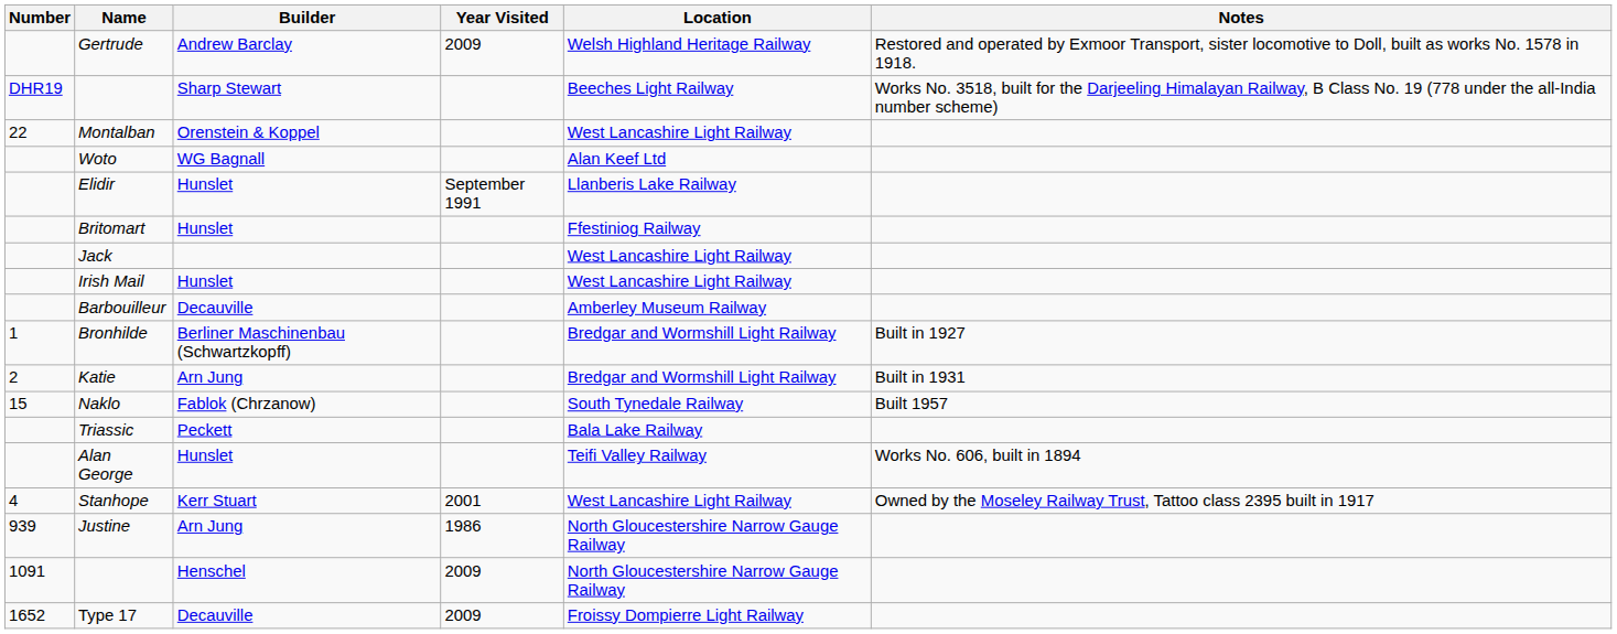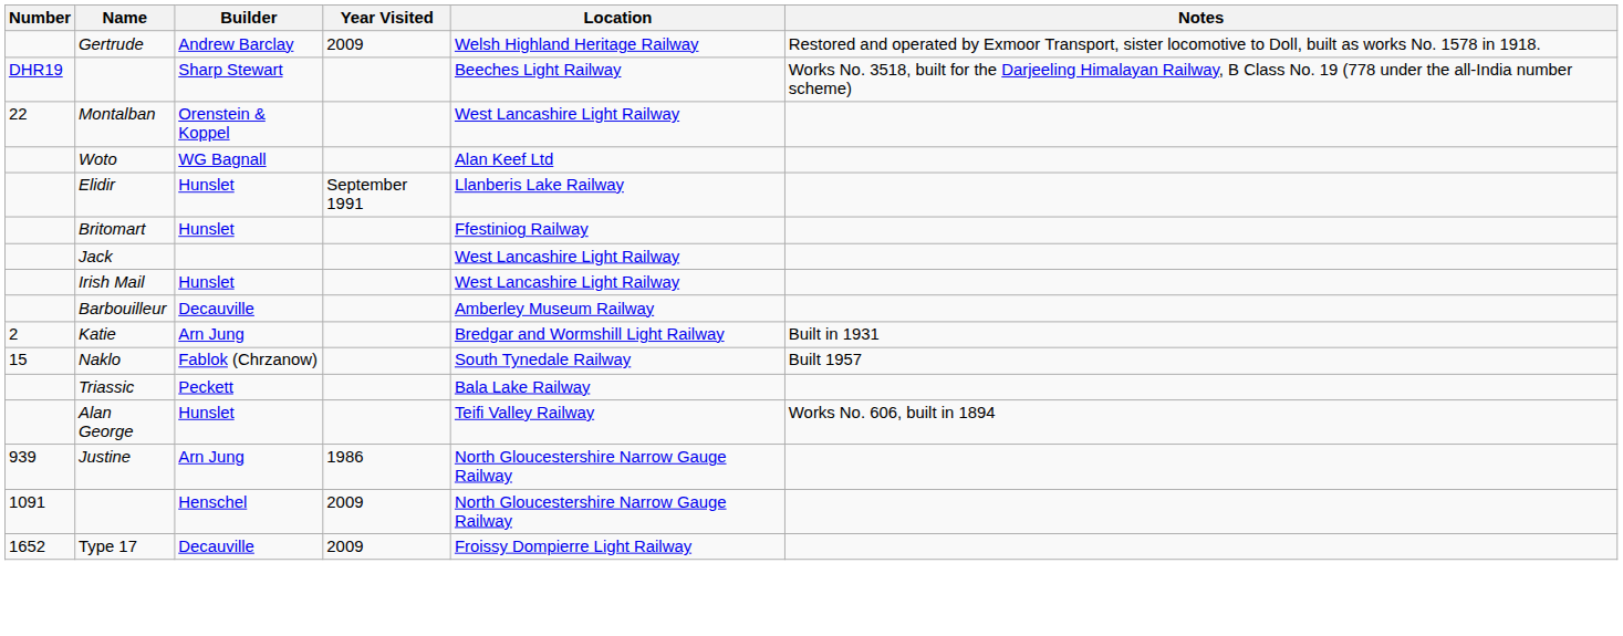 <table class="wikitable sortable">
 <tr>
 <th>Number</th>
 <th>Name</th>
 <th>Builder</th>
 <th>Year Visited</th>
 <th>Location</th>
 <th>Notes</th>
 </tr>
 <tr valign="top">
 <td></td>
 <td><em>Gertrude</em></td>
 <td><a href='#'>Andrew Barclay</a></td>
 <td>2009</td>
 <td><a href='#'>Welsh Highland Heritage Railway</a></td>
 <td>Restored and operated by Exmoor Transport, sister locomotive to Doll, built as works No. 1578 in 1918.</td>
 </tr>
 <tr valign="top">
 <td><a href='#'>DHR19</a></td>
 <td></td>
 <td><a href='#'>Sharp Stewart</a></td>
 <td></td>
 <td><a href='#'>Beeches Light Railway</a></td>
 <td>Works No. 3518, built for the <a href='#'>Darjeeling Himalayan Railway</a>, B Class No. 19 (778 under the all-India number scheme)</td>
 </tr>
 <tr valign="top">
 <td>22</td>
 <td><em>Montalban</em></td>
 <td><a href='#'>Orenstein & Koppel</a></td>
 <td></td>
 <td><a href='#'>West Lancashire Light Railway</a></td>
 <td></td>
 </tr>
 <tr valign="top">
 <td></td>
 <td><em>Woto</em></td>
 <td><a href='#'>WG Bagnall</a></td>
 <td></td>
 <td><a href='#'>Alan Keef Ltd</a></td>
 <td></td>
 </tr>
 <tr valign="top">
 <td></td>
 <td><em>Elidir</em></td>
 <td><a href='#'>Hunslet</a></td>
 <td>September 1991</td>
 <td><a href='#'>Llanberis Lake Railway</a></td>
 <td></td>
 </tr>
 <tr valign="top">
 <td></td>
 <td><em>Britomart</em></td>
 <td><a href='#'>Hunslet</a></td>
 <td></td>
 <td><a href='#'>Ffestiniog Railway</a></td>
 <td></td>
 </tr>
 <tr valign="top">
 <td></td>
 <td><em>Jack</em></td>
 <td></td>
 <td></td>
 <td><a href='#'>West Lancashire Light Railway</a></td>
 <td></td>
 </tr>
 <tr valign="top">
 <td></td>
 <td><em>Irish Mail</em></td>
 <td><a href='#'>Hunslet</a></td>
 <td></td>
 <td><a href='#'>West Lancashire Light Railway</a></td>
 <td></td>
 </tr>
 <tr valign="top">
 <td></td>
 <td><em>Barbouilleur</em></td>
 <td><a href='#'>Decauville</a></td>
 <td></td>
 <td><a href='#'>Amberley Museum Railway</a></td>
 <td></td>
 </tr>
 <tr valign="top">
-<td>1</td>
-<td><em>Bronhilde</em></td>
-<td><a href='#'>Berliner Maschinenbau</a> (Schwartzkopff)</td>
-<td></td>
-<td><a href='#'>Bredgar and Wormshill Light Railway</a></td>
-<td>Built in 1927</td>
-</tr>
-<tr valign="top">
 <td>2</td>
 <td><em>Katie</em></td>
 <td><a href='#'>Arn Jung</a></td>
 <td></td>
 <td><a href='#'>Bredgar and Wormshill Light Railway</a></td>
 <td>Built in 1931</td>
 </tr>
 <tr valign="top">
 <td>15</td>
 <td><em>Naklo</em></td>
 <td><a href='#'>Fablok</a> (Chrzanow)</td>
 <td></td>
 <td><a href='#'>South Tynedale Railway</a></td>
 <td>Built 1957</td>
 </tr>
 <tr valign="top">
 <td></td>
 <td><em>Triassic</em></td>
 <td><a href='#'>Peckett</a></td>
 <td></td>
 <td><a href='#'>Bala Lake Railway</a></td>
 <td></td>
 </tr>
 <tr valign="top">
 <td></td>
 <td><em>Alan George</em></td>
 <td><a href='#'>Hunslet</a></td>
 <td></td>
 <td><a href='#'>Teifi Valley Railway</a></td>
 <td>Works No. 606, built in 1894</td>
 </tr>
 <tr valign="top">
-<td>4</td>
-<td><em>Stanhope</em></td>
-<td><a href='#'>Kerr Stuart</a></td>
-<td>2001</td>
-<td><a href='#'>West Lancashire Light Railway</a></td>
-<td>Owned by the <a href='#'>Moseley Railway Trust</a>, Tattoo class 2395 built in 1917</td>
-</tr>
-<tr valign="top">
 <td>939</td>
 <td><em>Justine</em></td>
 <td><a href='#'>Arn Jung</a></td>
 <td>1986</td>
 <td><a href='#'>North Gloucestershire Narrow Gauge Railway</a></td>
 <td></td>
 </tr>
 <tr valign="top">
 <td>1091</td>
 <td></td>
 <td><a href='#'>Henschel</a></td>
 <td>2009</td>
 <td><a href='#'>North Gloucestershire Narrow Gauge Railway</a></td>
 <td></td>
 </tr>
 <tr valign="top">
 <td>1652</td>
 <td>Type 17</td>
 <td><a href='#'>Decauville</a></td>
 <td>2009</td>
 <td><a href='#'>Froissy Dompierre Light Railway</a></td>
 <td></td>
 </tr>
 </table>
